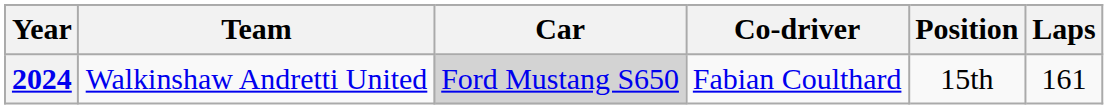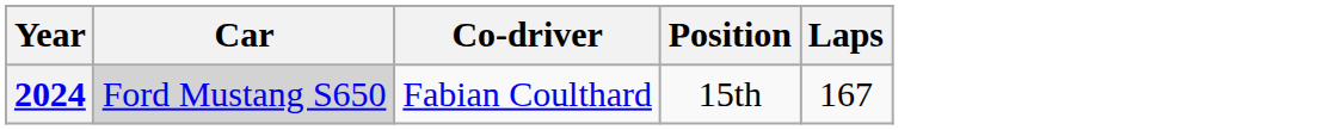 <table class="wikitable" style="font-size: 95%;">
 <tr>
 <th>Year</th>
-<th>Team</th>
 <th>Car</th>
 <th>Co-driver</th>
 <th>Position</th>
 <th>Laps</th>
 </tr>
 <tr>
 <th><a href='#'>2024</a></th>
-<td><a href='#'>Walkinshaw Andretti United</a></td>
 <td style="background: lightgrey;"><a href='#'>Ford Mustang S650</a></td>
 <td> <a href='#'>Fabian Coulthard</a></td>
 <td align="center">15th</td>
-<td align="center">161</td>
+<td align="center">167</td>
 </tr>
 </table>
